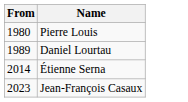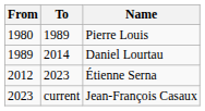 <table class="wikitable">
 <tr>
 <th>From</th>
+<th>To</th>
 <th>Name</th>
 </tr>
 <tr>
 <td>1980</td>
+<td>1989</td>
 <td>Pierre Louis</td>
 </tr>
 <tr>
 <td>1989</td>
+<td>2014</td>
 <td>Daniel Lourtau</td>
 </tr>
 <tr>
-<td>2014</td>
+<td>2012</td>
+<td>2023</td>
 <td>Étienne Serna</td>
 </tr>
 <tr>
 <td>2023</td>
+<td>current</td>
 <td>Jean-François Casaux</td>
 </tr>
 </table>
